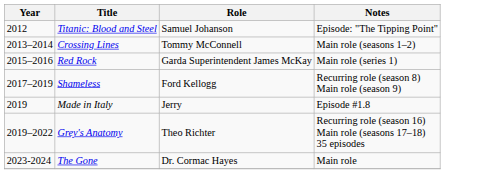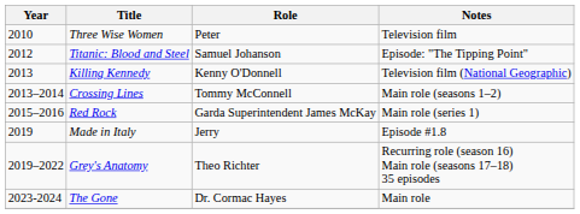 <table class="wikitable sortable">
 <tr>
 <th>Year</th>
 <th>Title</th>
 <th>Role</th>
 <th>Notes</th>
 </tr>
 <tr>
+<td>2010</td>
+<td><em>Three Wise Women</em></td>
+<td>Peter</td>
+<td>Television film</td>
+</tr>
+<tr>
 <td>2012</td>
 <td><em><a href='#'>Titanic: Blood and Steel</a></em></td>
 <td>Samuel Johanson</td>
 <td>Episode: "The Tipping Point"</td>
+</tr>
+<tr>
+<td>2013</td>
+<td><em><a href='#'>Killing Kennedy</a></em></td>
+<td>Kenny O'Donnell</td>
+<td>Television film (<a href='#'>National Geographic</a>)</td>
 </tr>
 <tr>
 <td>2013–2014</td>
 <td><em><a href='#'>Crossing Lines</a></em></td>
 <td>Tommy McConnell</td>
 <td>Main role (seasons 1–2)</td>
 </tr>
 <tr>
 <td>2015–2016</td>
 <td><em><a href='#'>Red Rock</a></em></td>
 <td>Garda Superintendent James McKay</td>
 <td>Main role (series 1)</td>
-</tr>
-<tr>
-<td>2017–2019</td>
-<td><em><a href='#'>Shameless</a></em></td>
-<td>Ford Kellogg</td>
-<td>Recurring role (season 8)<br> Main role (season 9)</td>
 </tr>
 <tr>
 <td>2019</td>
 <td><em>Made in Italy</em></td>
 <td>Jerry</td>
 <td>Episode #1.8</td>
 </tr>
 <tr>
 <td>2019–2022</td>
 <td><em><a href='#'>Grey's Anatomy</a></em></td>
 <td>Theo Richter</td>
 <td>Recurring role (season 16)<br>Main role (seasons 17–18)<br>35 episodes</td>
 </tr>
 <tr>
 <td>2023-2024</td>
 <td><em><a href='#'>The Gone</a></em></td>
 <td>Dr. Cormac Hayes</td>
 <td>Main role</td>
 </tr>
 <tr>
 </tr>
 </table>
